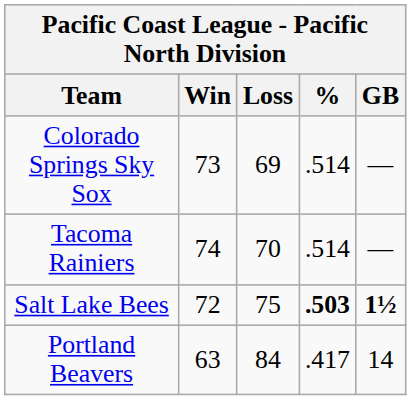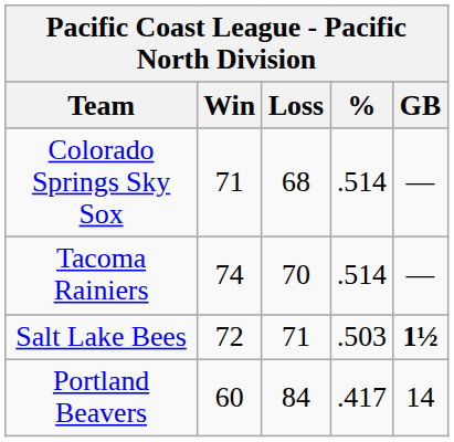 <table class="wikitable" width="40%" style="text-align:center;">
 <tr>
 <th colspan="5">Pacific Coast League - Pacific North Division</th>
 </tr>
 <tr>
 <th>Team</th>
 <th>Win</th>
 <th>Loss</th>
 <th>%</th>
 <th>GB</th>
 </tr>
 <tr>
 <td style="text-align:center;"><a href='#'>Colorado Springs Sky Sox</a></td>
-<td>73</td>
-<td>69</td>
+<td>71</td>
+<td>68</td>
 <td>.514</td>
 <td>—</td>
 </tr>
 <tr>
 <td style="text-align:center;"><a href='#'>Tacoma Rainiers</a></td>
 <td>74</td>
 <td>70</td>
 <td>.514</td>
 <td>—</td>
 </tr>
 <tr>
 <td style="text-align:center;"><a href='#'>Salt Lake Bees</a></td>
 <td>72</td>
-<td>75</td>
-<td><strong>.503</strong></td>
+<td>71</td>
+<td>.503</td>
 <td><strong>1½</strong></td>
 </tr>
 <tr>
 <td style="text-align:center;"><a href='#'>Portland Beavers</a></td>
-<td>63</td>
+<td>60</td>
 <td>84</td>
 <td>.417</td>
 <td>14</td>
 </tr>
 </table>
